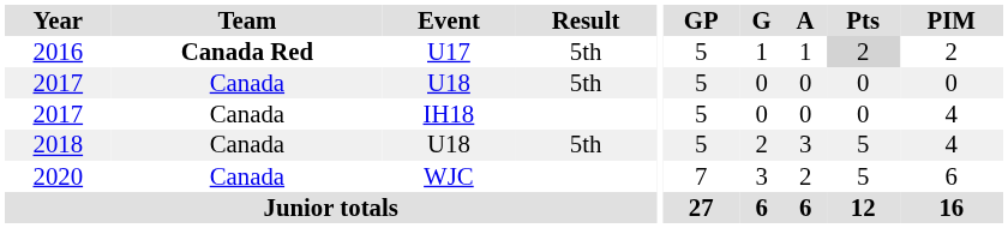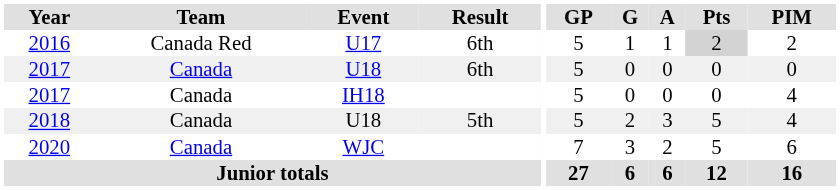 <table border="0" cellpadding="1" cellspacing="0" style="text-align:center; width:40em">
 <tr ALIGN="center" bgcolor="#e0e0e0">
 <th>Year</th>
 <th>Team</th>
 <th>Event</th>
 <th>Result</th>
 <th rowspan="98" bgcolor="#ffffff"></th>
 <th>GP</th>
 <th>G</th>
 <th>A</th>
 <th>Pts</th>
 <th>PIM</th>
 </tr>
 <tr>
 <td><a href='#'>2016</a></td>
-<td><strong>Canada Red</strong></td>
+<td>Canada Red</td>
 <td><a href='#'>U17</a></td>
-<td>5th</td>
+<td>6th</td>
 <td>5</td>
 <td>1</td>
 <td>1</td>
 <td style="background: lightgrey;">2</td>
 <td>2</td>
 </tr>
 <tr bgcolor="#f0f0f0">
 <td><a href='#'>2017</a></td>
 <td><a href='#'>Canada</a></td>
 <td><a href='#'>U18</a></td>
-<td>5th</td>
+<td>6th</td>
 <td>5</td>
 <td>0</td>
 <td>0</td>
 <td>0</td>
 <td>0</td>
 </tr>
 <tr>
 <td><a href='#'>2017</a></td>
 <td>Canada</td>
 <td><a href='#'>IH18</a></td>
 <td></td>
 <td>5</td>
 <td>0</td>
 <td>0</td>
 <td>0</td>
 <td>4</td>
 </tr>
 <tr bgcolor="#f0f0f0">
 <td><a href='#'>2018</a></td>
 <td>Canada</td>
 <td>U18</td>
 <td>5th</td>
 <td>5</td>
 <td>2</td>
 <td>3</td>
 <td>5</td>
 <td>4</td>
 </tr>
 <tr>
 <td><a href='#'>2020</a></td>
 <td><a href='#'>Canada</a></td>
 <td><a href='#'>WJC</a></td>
 <td></td>
 <td>7</td>
 <td>3</td>
 <td>2</td>
 <td>5</td>
 <td>6</td>
 </tr>
 <tr bgcolor="#e0e0e0">
 <th colspan="4">Junior totals</th>
 <th>27</th>
 <th>6</th>
 <th>6</th>
 <th>12</th>
 <th>16</th>
 </tr>
 </table>
